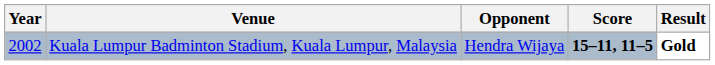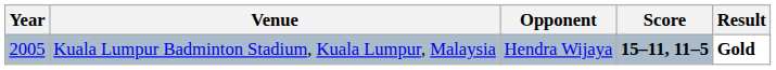 <table class="sortable wikitable" style="font-size: 90%;">
 <tr>
 <th>Year</th>
 <th>Venue</th>
 <th>Opponent</th>
 <th>Score</th>
 <th>Result</th>
 </tr>
 <tr style="background:#AABBCC">
-<td align="center"><a href='#'>2002</a></td>
+<td align="center"><a href='#'>2005</a></td>
 <td align="left"><a href='#'>Kuala Lumpur Badminton Stadium</a>, <a href='#'>Kuala Lumpur</a>, <a href='#'>Malaysia</a></td>
 <td align="left"> <a href='#'>Hendra Wijaya</a></td>
 <td align="left"><strong>15–11, 11–5</strong></td>
 <td style="text-align:left; background:white"> <strong>Gold</strong></td>
 </tr>
 </table>
